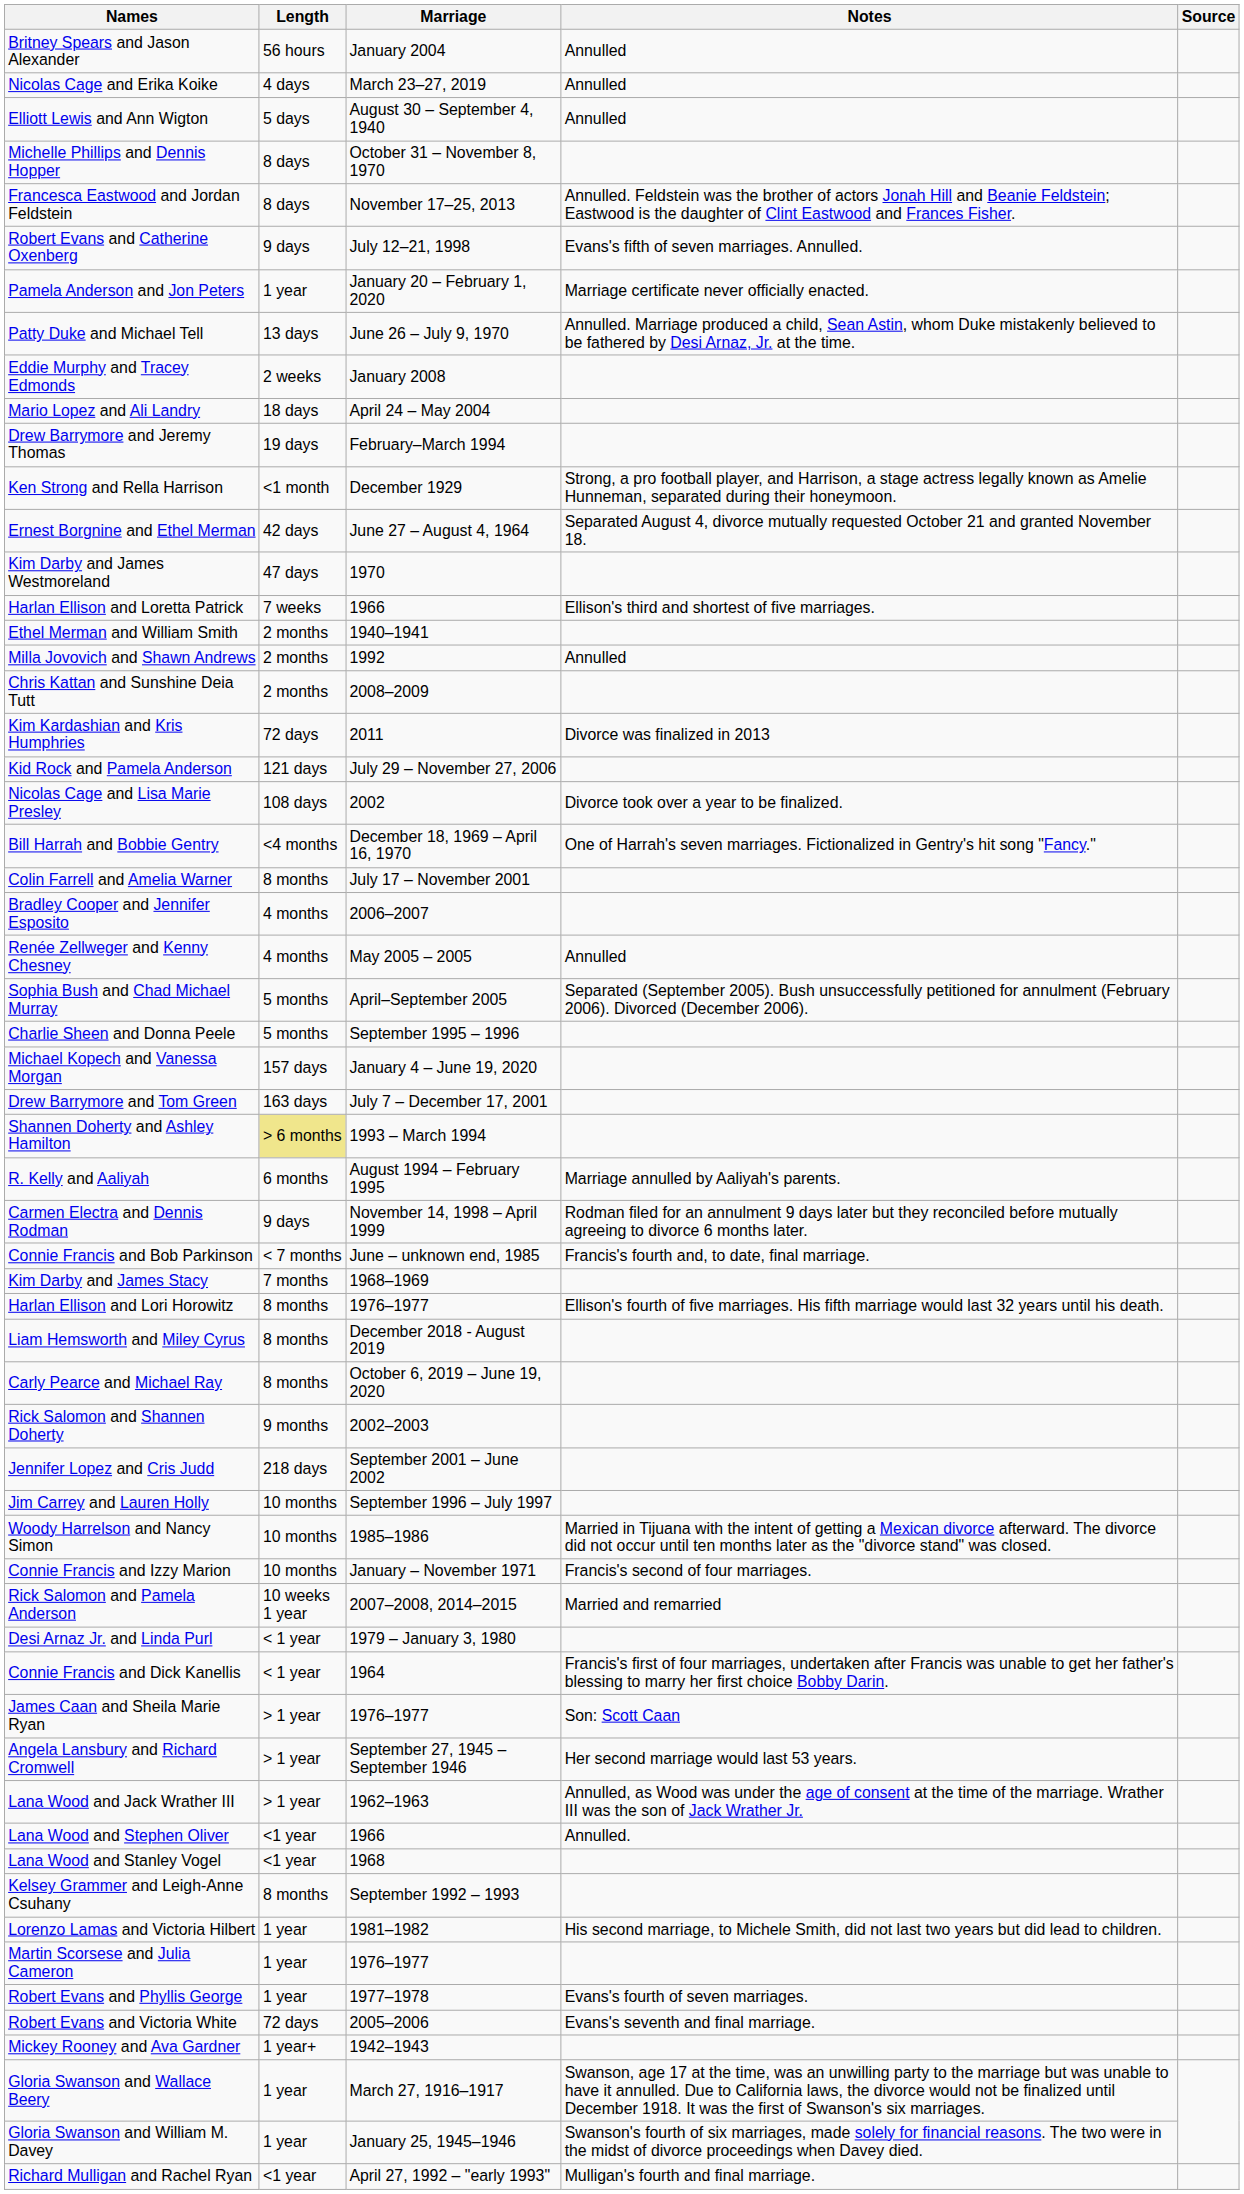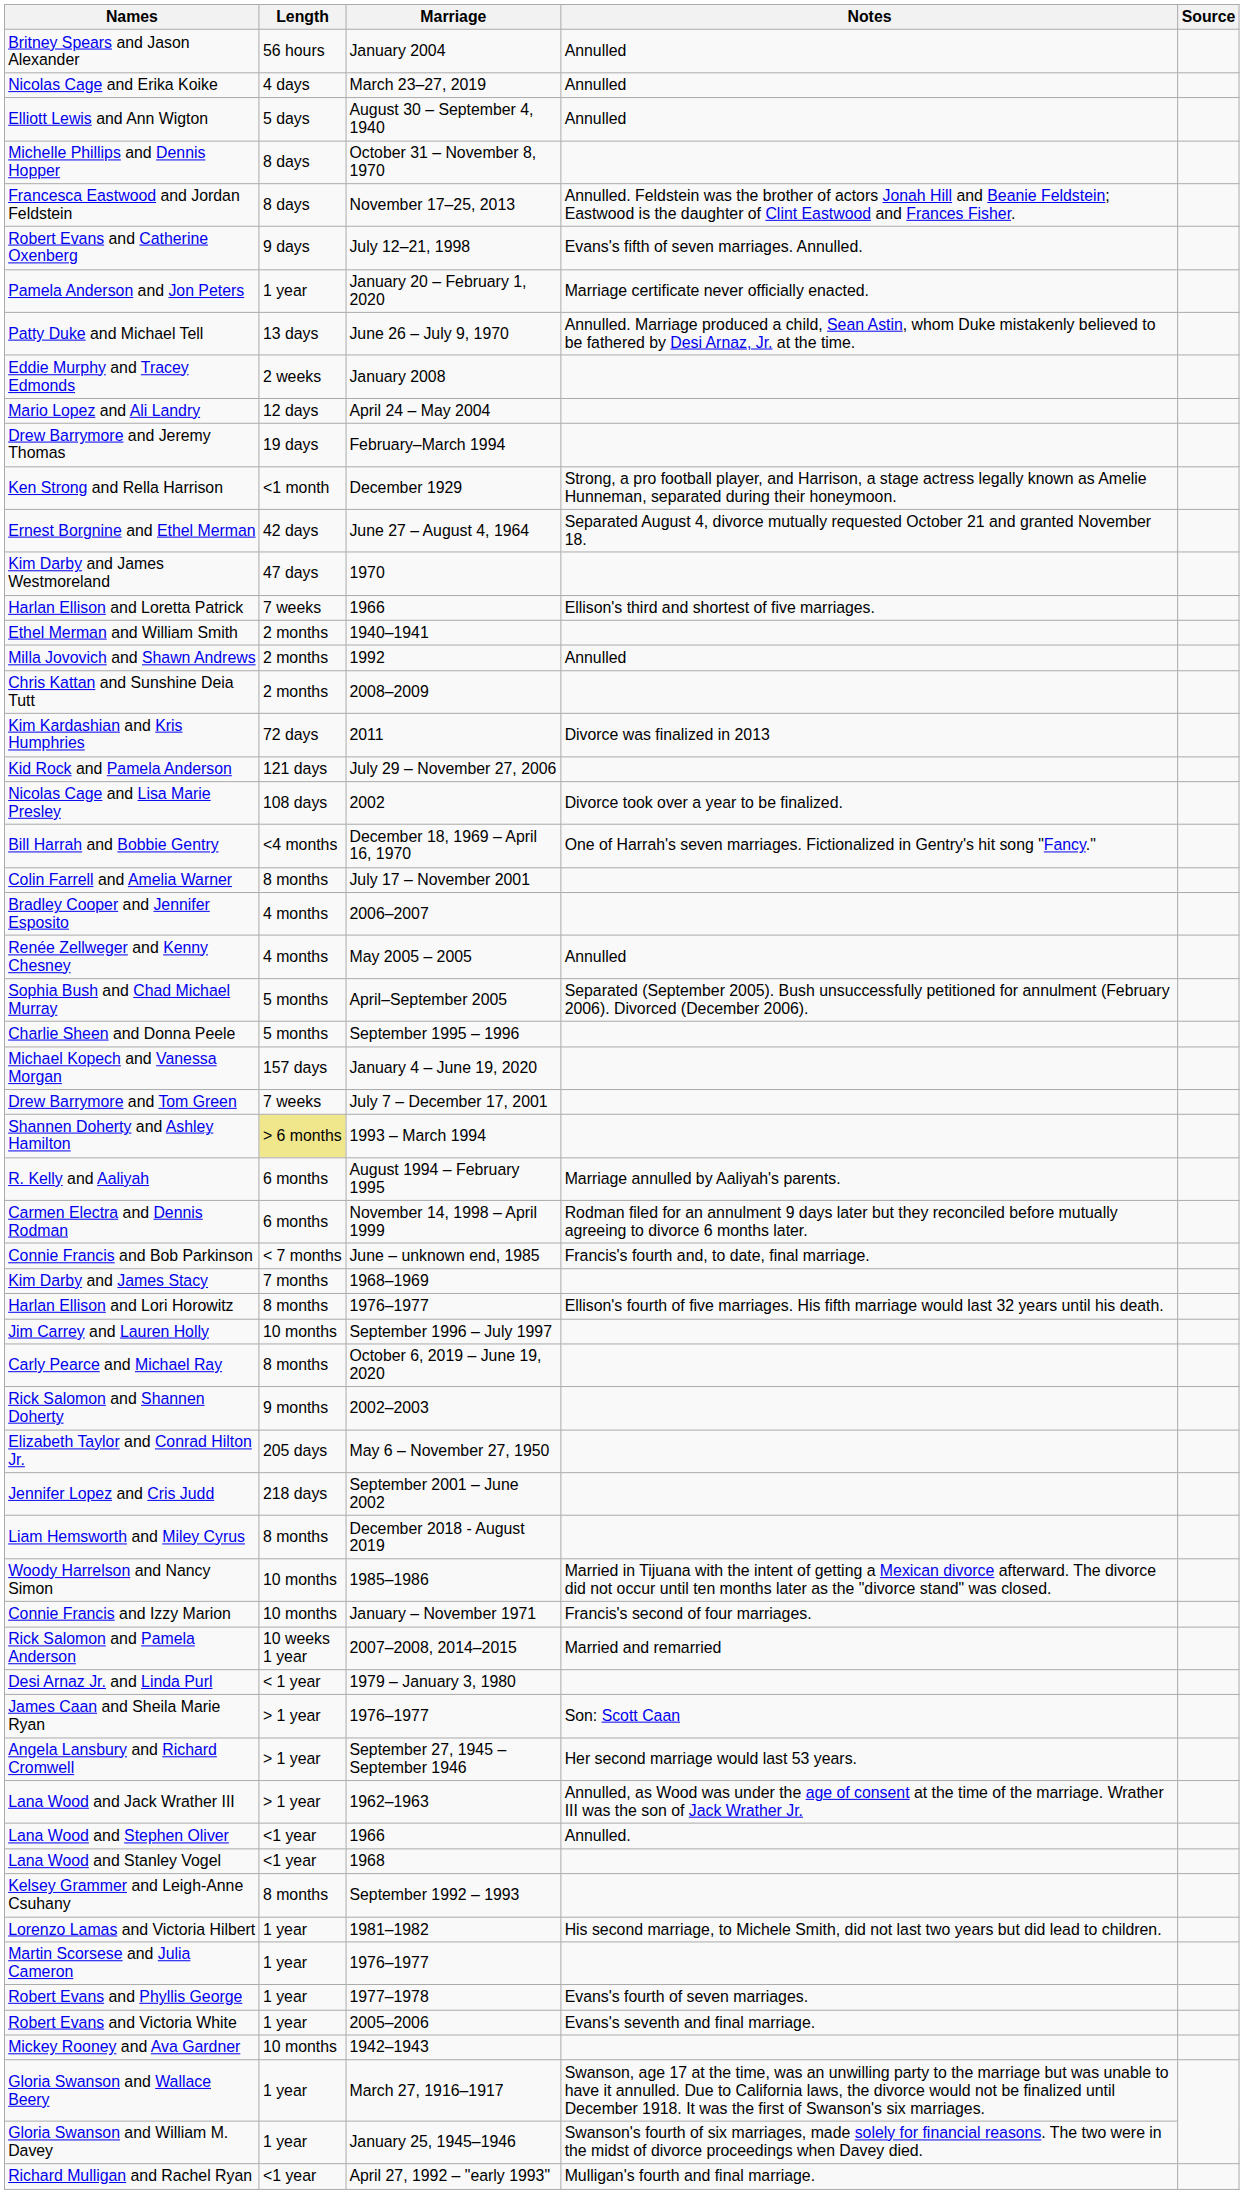 <table class="wikitable" border="1">
 <tr>
 <th width="250px">Names</th>
 <th width="80px">Length</th>
 <th width="210px">Marriage</th>
 <th>Notes</th>
 <th>Source</th>
 </tr>
 <tr>
 <td><a href='#'>Britney Spears</a> and Jason Alexander</td>
 <td>56 hours</td>
 <td>January 2004</td>
 <td>Annulled</td>
 <td></td>
 </tr>
 <tr>
 <td><a href='#'>Nicolas Cage</a> and Erika Koike</td>
 <td>4 days</td>
 <td>March 23–27, 2019</td>
 <td>Annulled</td>
 <td></td>
 </tr>
 <tr>
 <td><a href='#'>Elliott Lewis</a> and Ann Wigton</td>
 <td>5 days</td>
 <td>August 30 – September 4, 1940</td>
 <td>Annulled</td>
 <td></td>
 </tr>
 <tr>
 <td><a href='#'>Michelle Phillips</a> and <a href='#'>Dennis Hopper</a></td>
 <td>8 days</td>
 <td>October 31 – November 8, 1970</td>
 <td></td>
 <td></td>
 </tr>
 <tr>
 <td><a href='#'>Francesca Eastwood</a> and Jordan Feldstein</td>
 <td>8 days</td>
 <td>November 17–25, 2013</td>
 <td>Annulled. Feldstein was the brother of actors <a href='#'>Jonah Hill</a> and <a href='#'>Beanie Feldstein</a>; Eastwood is the daughter of <a href='#'>Clint Eastwood</a> and <a href='#'>Frances Fisher</a>.</td>
 <td></td>
 </tr>
 <tr>
 <td><a href='#'>Robert Evans</a> and <a href='#'>Catherine Oxenberg</a></td>
 <td>9 days</td>
 <td>July 12–21, 1998</td>
 <td>Evans's fifth of seven marriages. Annulled.</td>
 <td></td>
 </tr>
 <tr>
 <td><a href='#'>Pamela Anderson</a> and <a href='#'>Jon Peters</a></td>
 <td>1 year</td>
 <td>January 20 – February 1, 2020</td>
 <td>Marriage certificate never officially enacted.</td>
 <td></td>
 </tr>
 <tr>
 <td><a href='#'>Patty Duke</a> and Michael Tell</td>
 <td>13 days</td>
 <td>June 26 – July 9, 1970</td>
 <td>Annulled. Marriage produced a child, <a href='#'>Sean Astin</a>, whom Duke mistakenly believed to be fathered by <a href='#'>Desi Arnaz, Jr.</a> at the time.</td>
 <td></td>
 </tr>
 <tr>
 <td><a href='#'>Eddie Murphy</a> and <a href='#'>Tracey Edmonds</a></td>
 <td>2 weeks</td>
 <td>January 2008</td>
 <td></td>
 <td></td>
 </tr>
 <tr>
 <td><a href='#'>Mario Lopez</a> and <a href='#'>Ali Landry</a></td>
-<td>18 days</td>
+<td>12 days</td>
 <td>April 24 – May 2004</td>
 <td></td>
 <td></td>
 </tr>
 <tr>
 <td><a href='#'>Drew Barrymore</a> and Jeremy Thomas</td>
 <td>19 days</td>
 <td>February–March 1994</td>
 <td></td>
 <td></td>
 </tr>
 <tr>
 <td><a href='#'>Ken Strong</a> and Rella Harrison</td>
 <td><1 month</td>
 <td>December 1929</td>
 <td>Strong, a pro football player, and Harrison, a stage actress legally known as Amelie Hunneman, separated during their honeymoon.</td>
 <td></td>
 </tr>
 <tr>
 <td><a href='#'>Ernest Borgnine</a> and <a href='#'>Ethel Merman</a></td>
 <td>42 days</td>
 <td>June 27 – August 4, 1964</td>
 <td>Separated August 4, divorce mutually requested October 21 and granted November 18.</td>
 <td></td>
 </tr>
 <tr>
 <td><a href='#'>Kim Darby</a> and James Westmoreland</td>
 <td>47 days</td>
 <td>1970</td>
 <td></td>
 <td></td>
 </tr>
 <tr>
 <td><a href='#'>Harlan Ellison</a> and Loretta Patrick</td>
 <td>7 weeks</td>
 <td>1966</td>
 <td>Ellison's third and shortest of five marriages.</td>
 <td></td>
 </tr>
 <tr>
 <td><a href='#'>Ethel Merman</a> and William Smith</td>
 <td>2 months</td>
 <td>1940–1941</td>
 <td></td>
 <td></td>
 </tr>
 <tr>
 <td><a href='#'>Milla Jovovich</a> and <a href='#'>Shawn Andrews</a></td>
 <td>2 months</td>
 <td>1992</td>
 <td>Annulled</td>
 <td></td>
 </tr>
 <tr>
 <td><a href='#'>Chris Kattan</a> and Sunshine Deia Tutt</td>
 <td>2 months</td>
 <td>2008–2009</td>
 <td></td>
 <td></td>
 </tr>
 <tr>
 <td><a href='#'>Kim Kardashian</a> and <a href='#'>Kris Humphries</a></td>
 <td>72 days</td>
 <td>2011</td>
 <td>Divorce was finalized in 2013</td>
 <td></td>
 </tr>
 <tr>
 <td><a href='#'>Kid Rock</a> and <a href='#'>Pamela Anderson</a></td>
 <td>121 days</td>
 <td>July 29 – November 27, 2006</td>
 <td></td>
 <td></td>
 </tr>
 <tr>
 <td><a href='#'>Nicolas Cage</a> and <a href='#'>Lisa Marie Presley</a></td>
 <td>108 days</td>
 <td>2002</td>
 <td>Divorce took over a year to be finalized.</td>
 <td></td>
 </tr>
 <tr>
 <td><a href='#'>Bill Harrah</a> and <a href='#'>Bobbie Gentry</a></td>
 <td><4 months</td>
 <td>December 18, 1969 – April 16, 1970</td>
 <td>One of Harrah's seven marriages. Fictionalized in Gentry's hit song "<a href='#'>Fancy</a>."</td>
 <td></td>
 </tr>
 <tr>
 <td><a href='#'>Colin Farrell</a> and <a href='#'>Amelia Warner</a></td>
 <td>8 months</td>
 <td>July 17 – November 2001</td>
 <td></td>
 <td></td>
 </tr>
 <tr>
 <td><a href='#'>Bradley Cooper</a> and <a href='#'>Jennifer Esposito</a></td>
 <td>4 months</td>
 <td>2006–2007</td>
 <td></td>
 <td></td>
 </tr>
 <tr>
 <td><a href='#'>Renée Zellweger</a> and <a href='#'>Kenny Chesney</a></td>
 <td>4 months</td>
 <td>May 2005 – 2005</td>
 <td>Annulled</td>
 <td></td>
 </tr>
 <tr>
 <td><a href='#'>Sophia Bush</a> and <a href='#'>Chad Michael Murray</a></td>
 <td>5 months</td>
 <td>April–September 2005</td>
 <td>Separated (September 2005). Bush unsuccessfully petitioned for annulment (February 2006). Divorced (December 2006).</td>
 <td></td>
 </tr>
 <tr>
 <td><a href='#'>Charlie Sheen</a> and Donna Peele</td>
 <td>5 months</td>
 <td>September 1995 – 1996</td>
 <td></td>
 <td></td>
 </tr>
 <tr>
 <td><a href='#'>Michael Kopech</a> and <a href='#'>Vanessa Morgan</a></td>
 <td>157 days</td>
 <td>January 4 – June 19, 2020</td>
 <td></td>
 <td></td>
 </tr>
 <tr>
 <td><a href='#'>Drew Barrymore</a> and <a href='#'>Tom Green</a></td>
-<td>163 days</td>
+<td>7 weeks</td>
 <td>July 7 – December 17, 2001</td>
 <td></td>
 <td></td>
 </tr>
 <tr>
 <td><a href='#'>Shannen Doherty</a> and <a href='#'>Ashley Hamilton</a></td>
 <td style="background: khaki;">> 6 months</td>
 <td>1993 – March 1994</td>
 <td></td>
 <td></td>
 </tr>
 <tr>
 <td><a href='#'>R. Kelly</a> and <a href='#'>Aaliyah</a></td>
 <td>6 months</td>
 <td>August 1994 – February 1995</td>
 <td>Marriage annulled by Aaliyah's parents.</td>
 </tr>
 <tr>
 <td><a href='#'>Carmen Electra</a> and <a href='#'>Dennis Rodman</a></td>
-<td>9 days</td>
+<td>6 months</td>
 <td>November 14, 1998 – April 1999</td>
 <td>Rodman filed for an annulment 9 days later but they reconciled before mutually agreeing to divorce 6 months later.</td>
 <td></td>
 </tr>
 <tr>
 <td><a href='#'>Connie Francis</a> and Bob Parkinson</td>
 <td>< 7 months</td>
 <td>June – unknown end, 1985</td>
 <td>Francis's fourth and, to date, final marriage.</td>
 <td></td>
 </tr>
 <tr>
 <td><a href='#'>Kim Darby</a> and <a href='#'>James Stacy</a></td>
 <td>7 months</td>
 <td>1968–1969</td>
 <td></td>
 <td></td>
 </tr>
 <tr>
 <td><a href='#'>Harlan Ellison</a> and Lori Horowitz</td>
 <td>8 months</td>
 <td>1976–1977</td>
 <td>Ellison's fourth of five marriages. His fifth marriage would last 32 years until his death.</td>
 <td></td>
 </tr>
 <tr>
-<td><a href='#'>Liam Hemsworth</a> and <a href='#'>Miley Cyrus</a></td>
-<td>8 months</td>
-<td>December 2018 - August 2019</td>
+<td><a href='#'>Jim Carrey</a> and <a href='#'>Lauren Holly</a></td>
+<td>10 months</td>
+<td>September 1996 – July 1997</td>
 <td></td>
 <td></td>
 </tr>
 <tr>
 <td><a href='#'>Carly Pearce</a> and <a href='#'>Michael Ray</a></td>
 <td>8 months</td>
 <td>October 6, 2019 – June 19, 2020</td>
 <td></td>
 <td></td>
 </tr>
 <tr>
 <td><a href='#'>Rick Salomon</a> and <a href='#'>Shannen Doherty</a></td>
 <td>9 months</td>
 <td>2002–2003</td>
 <td></td>
 <td></td>
 </tr>
 <tr>
+<td><a href='#'>Elizabeth Taylor</a> and <a href='#'>Conrad Hilton Jr.</a></td>
+<td>205 days</td>
+<td>May 6 – November 27, 1950</td>
+<td></td>
+<td></td>
+</tr>
+<tr>
 <td><a href='#'>Jennifer Lopez</a> and <a href='#'>Cris Judd</a></td>
 <td>218 days</td>
 <td>September 2001 – June 2002</td>
 <td></td>
 <td></td>
 </tr>
 <tr>
-<td><a href='#'>Jim Carrey</a> and <a href='#'>Lauren Holly</a></td>
-<td>10 months</td>
-<td>September 1996 – July 1997</td>
+<td><a href='#'>Liam Hemsworth</a> and <a href='#'>Miley Cyrus</a></td>
+<td>8 months</td>
+<td>December 2018 - August 2019</td>
 <td></td>
 <td></td>
 </tr>
 <tr>
 <td><a href='#'>Woody Harrelson</a> and Nancy Simon</td>
 <td>10 months</td>
 <td>1985–1986</td>
 <td>Married in Tijuana with the intent of getting a <a href='#'>Mexican divorce</a> afterward. The divorce did not occur until ten months later as the "divorce stand" was closed.</td>
 <td></td>
 </tr>
 <tr>
 <td><a href='#'>Connie Francis</a> and Izzy Marion</td>
 <td>10 months</td>
 <td>January – November 1971</td>
 <td>Francis's second of four marriages.</td>
 <td></td>
 </tr>
 <tr>
 <td><a href='#'>Rick Salomon</a> and <a href='#'>Pamela Anderson</a></td>
 <td>10 weeks<br> 1 year</td>
 <td>2007–2008, 2014–2015</td>
 <td>Married and remarried</td>
 <td></td>
 </tr>
 <tr>
 <td><a href='#'>Desi Arnaz Jr.</a> and <a href='#'>Linda Purl</a></td>
 <td>< 1 year</td>
 <td>1979 – January 3, 1980</td>
 <td></td>
-<td></td>
-</tr>
-<tr>
-<td><a href='#'>Connie Francis</a> and Dick Kanellis</td>
-<td>< 1 year</td>
-<td>1964</td>
-<td>Francis's first of four marriages, undertaken after Francis was unable to get her father's blessing to marry her first choice <a href='#'>Bobby Darin</a>.</td>
 <td></td>
 </tr>
 <tr>
 <td><a href='#'>James Caan</a> and Sheila Marie Ryan</td>
 <td>> 1 year</td>
 <td>1976–1977</td>
 <td>Son: <a href='#'>Scott Caan</a></td>
 <td></td>
 </tr>
 <tr>
 <td><a href='#'>Angela Lansbury</a> and <a href='#'>Richard Cromwell</a></td>
 <td>> 1 year</td>
 <td>September 27, 1945 – September 1946</td>
 <td>Her second marriage would last 53 years.</td>
 <td></td>
 </tr>
 <tr>
 <td><a href='#'>Lana Wood</a> and Jack Wrather III</td>
 <td>> 1 year</td>
 <td>1962–1963</td>
 <td>Annulled, as Wood was under the <a href='#'>age of consent</a> at the time of the marriage. Wrather III was the son of <a href='#'>Jack Wrather Jr.</a></td>
 <td></td>
 </tr>
 <tr>
 <td><a href='#'>Lana Wood</a> and <a href='#'>Stephen Oliver</a></td>
 <td><1 year</td>
 <td>1966</td>
 <td>Annulled.</td>
 <td></td>
 </tr>
 <tr>
 <td><a href='#'>Lana Wood</a> and Stanley Vogel</td>
 <td><1 year</td>
 <td>1968</td>
 <td></td>
 <td></td>
 </tr>
 <tr>
 <td><a href='#'>Kelsey Grammer</a> and Leigh-Anne Csuhany</td>
 <td>8 months</td>
 <td>September 1992 – 1993</td>
 <td></td>
 <td></td>
 </tr>
 <tr>
 <td><a href='#'>Lorenzo Lamas</a> and Victoria Hilbert</td>
 <td>1 year</td>
 <td>1981–1982</td>
 <td>His second marriage, to Michele Smith, did not last two years but did lead to children.</td>
 <td></td>
 </tr>
 <tr>
 <td><a href='#'>Martin Scorsese</a> and <a href='#'>Julia Cameron</a></td>
 <td>1 year</td>
 <td>1976–1977</td>
 <td></td>
 <td></td>
 </tr>
 <tr>
 <td><a href='#'>Robert Evans</a> and <a href='#'>Phyllis George</a></td>
 <td>1 year</td>
 <td>1977–1978</td>
 <td>Evans's fourth of seven marriages.</td>
 <td></td>
 </tr>
 <tr>
 <td><a href='#'>Robert Evans</a> and Victoria White</td>
-<td>72 days</td>
+<td>1 year</td>
 <td>2005–2006</td>
 <td>Evans's seventh and final marriage.</td>
 <td></td>
 </tr>
 <tr>
 <td><a href='#'>Mickey Rooney</a> and <a href='#'>Ava Gardner</a></td>
-<td>1 year+</td>
+<td>10 months</td>
 <td>1942–1943</td>
 <td></td>
 <td></td>
 </tr>
 <tr>
 <td><a href='#'>Gloria Swanson</a> and <a href='#'>Wallace Beery</a></td>
 <td>1 year</td>
 <td>March 27, 1916–1917</td>
 <td>Swanson, age 17 at the time, was an unwilling party to the marriage but was unable to have it annulled. Due to California laws, the divorce would not be finalized until December 1918. It was the first of Swanson's six marriages.</td>
 </tr>
 <tr>
 <td><a href='#'>Gloria Swanson</a> and William M. Davey</td>
 <td>1 year</td>
 <td>January 25, 1945–1946</td>
 <td>Swanson's fourth of six marriages, made <a href='#'>solely for financial reasons</a>. The two were in the midst of divorce proceedings when Davey died.</td>
 </tr>
 <tr>
 <td><a href='#'>Richard Mulligan</a> and Rachel Ryan</td>
 <td><1 year</td>
 <td>April 27, 1992 – "early 1993"</td>
 <td>Mulligan's fourth and final marriage.</td>
 <td></td>
 </tr>
 </table>
